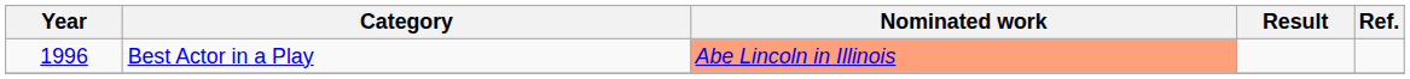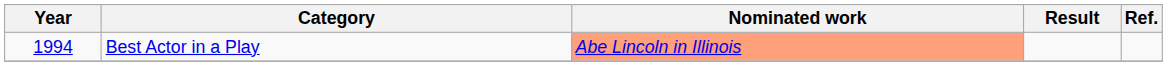 <table class=wikitable>
 <tr>
 <th scope="col" style="width:5em;">Year</th>
 <th scope="col" style="width:26em;">Category</th>
 <th scope="col" style="width:25em;">Nominated work</th>
 <th scope="col" style="width:5em;">Result</th>
 <th>Ref.</th>
 </tr>
 <tr>
-<td style="text-align:center;"><a href='#'>1996</a></td>
+<td style="text-align:center;"><a href='#'>1994</a></td>
 <td><a href='#'>Best Actor in a Play</a></td>
 <td style="background: lightsalmon;"><em><a href='#'>Abe Lincoln in Illinois</a></em></td>
 <td></td>
 <td></td>
 </tr>
 <tr>
 </tr>
 </table>
